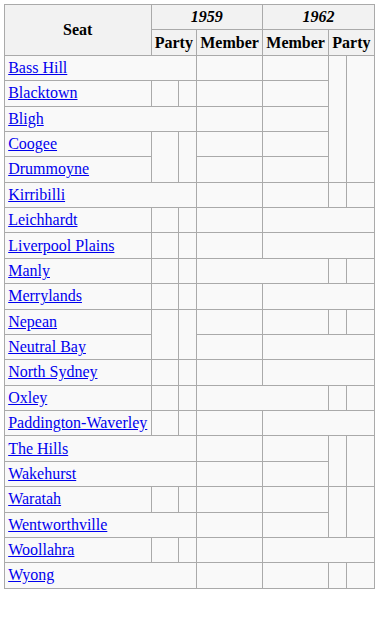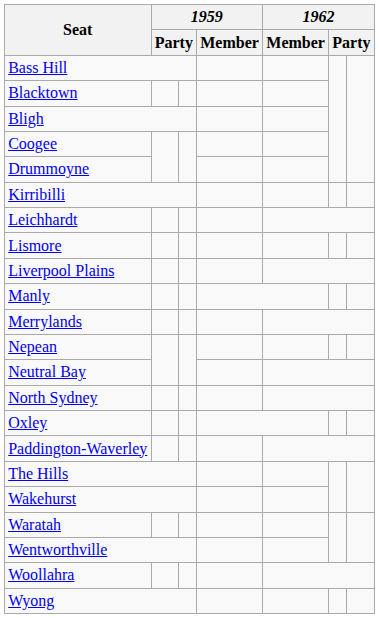 <table class="wikitable sortable">
 <tr>
 <th rowspan=2>Seat</th>
 <th colspan=3><em>1959</em></th>
 <th colspan=3><em>1962</em></th>
 </tr>
 <tr>
 <th colspan=2>Party</th>
 <th>Member</th>
 <th>Member</th>
 <th colspan=2>Party</th>
 </tr>
 <tr>
 <td colspan=3><a href='#'>Bass Hill</a></td>
 <td></td>
 <td></td>
 <td rowspan=5></td>
 <td rowspan=5 > </td>
 </tr>
 <tr>
 <td><a href='#'>Blacktown</a></td>
 <td> </td>
 <td></td>
 <td></td>
 <td></td>
 </tr>
 <tr>
 <td colspan="3"><a href='#'>Bligh</a></td>
 <td></td>
 <td></td>
 </tr>
 <tr>
 <td><a href='#'>Coogee</a></td>
 <td rowspan=2 > </td>
 <td rowspan=2></td>
 <td></td>
 <td></td>
 </tr>
 <tr>
 <td><a href='#'>Drummoyne</a></td>
 <td></td>
 <td></td>
 </tr>
 <tr>
 <td colspan=3><a href='#'>Kirribilli</a></td>
 <td></td>
 <td></td>
 <td></td>
 <td> </td>
 </tr>
 <tr>
 <td><a href='#'>Leichhardt</a></td>
 <td> </td>
 <td></td>
 <td></td>
 <td colspan=3></td>
+</tr>
+<tr>
+<td><a href='#'>Lismore</a></td>
+<td> </td>
+<td></td>
+<td></td>
+<td></td>
+<td></td>
+<td> </td>
 </tr>
 <tr>
 <td><a href='#'>Liverpool Plains</a></td>
 <td> </td>
 <td></td>
 <td></td>
 <td colspan=3></td>
 </tr>
 <tr>
 <td><a href='#'>Manly</a></td>
 <td> </td>
 <td></td>
 <td colspan=2 align=center></td>
 <td></td>
 <td> </td>
 </tr>
 <tr>
 <td><a href='#'>Merrylands</a></td>
 <td> </td>
 <td></td>
 <td></td>
 <td colspan=3></td>
 </tr>
 <tr>
 <td><a href='#'>Nepean</a></td>
 <td rowspan=2 > </td>
 <td rowspan=2></td>
 <td></td>
 <td></td>
 <td></td>
 <td> </td>
 </tr>
 <tr>
 <td><a href='#'>Neutral Bay</a></td>
 <td></td>
 <td colspan=3></td>
 </tr>
 <tr>
 <td><a href='#'>North Sydney</a></td>
 <td> </td>
 <td></td>
 <td></td>
 <td colspan=3></td>
 </tr>
 <tr>
 <td><a href='#'>Oxley</a></td>
 <td> </td>
 <td></td>
 <td colspan=2 align=center></td>
 <td></td>
 <td> </td>
 </tr>
 <tr>
 <td><a href='#'>Paddington-Waverley</a></td>
 <td> </td>
 <td></td>
 <td></td>
 <td colspan=3></td>
 </tr>
 <tr>
 <td colspan=3><a href='#'>The Hills</a></td>
 <td></td>
 <td></td>
 <td rowspan=2></td>
 <td rowspan=2 > </td>
 </tr>
 <tr>
 <td colspan=3><a href='#'>Wakehurst</a></td>
 <td></td>
 <td></td>
 </tr>
 <tr>
 <td><a href='#'>Waratah</a></td>
 <td> </td>
 <td></td>
 <td></td>
 <td></td>
 <td rowspan=2></td>
 <td rowspan=2 > </td>
 </tr>
 <tr>
 <td colspan=3><a href='#'>Wentworthville</a></td>
 <td></td>
 <td></td>
 </tr>
 <tr>
 <td><a href='#'>Woollahra</a></td>
 <td> </td>
 <td></td>
 <td></td>
 <td colspan=3></td>
 </tr>
 <tr>
 <td colspan=3><a href='#'>Wyong</a></td>
 <td></td>
 <td></td>
 <td></td>
 <td> </td>
 </tr>
 </table>
